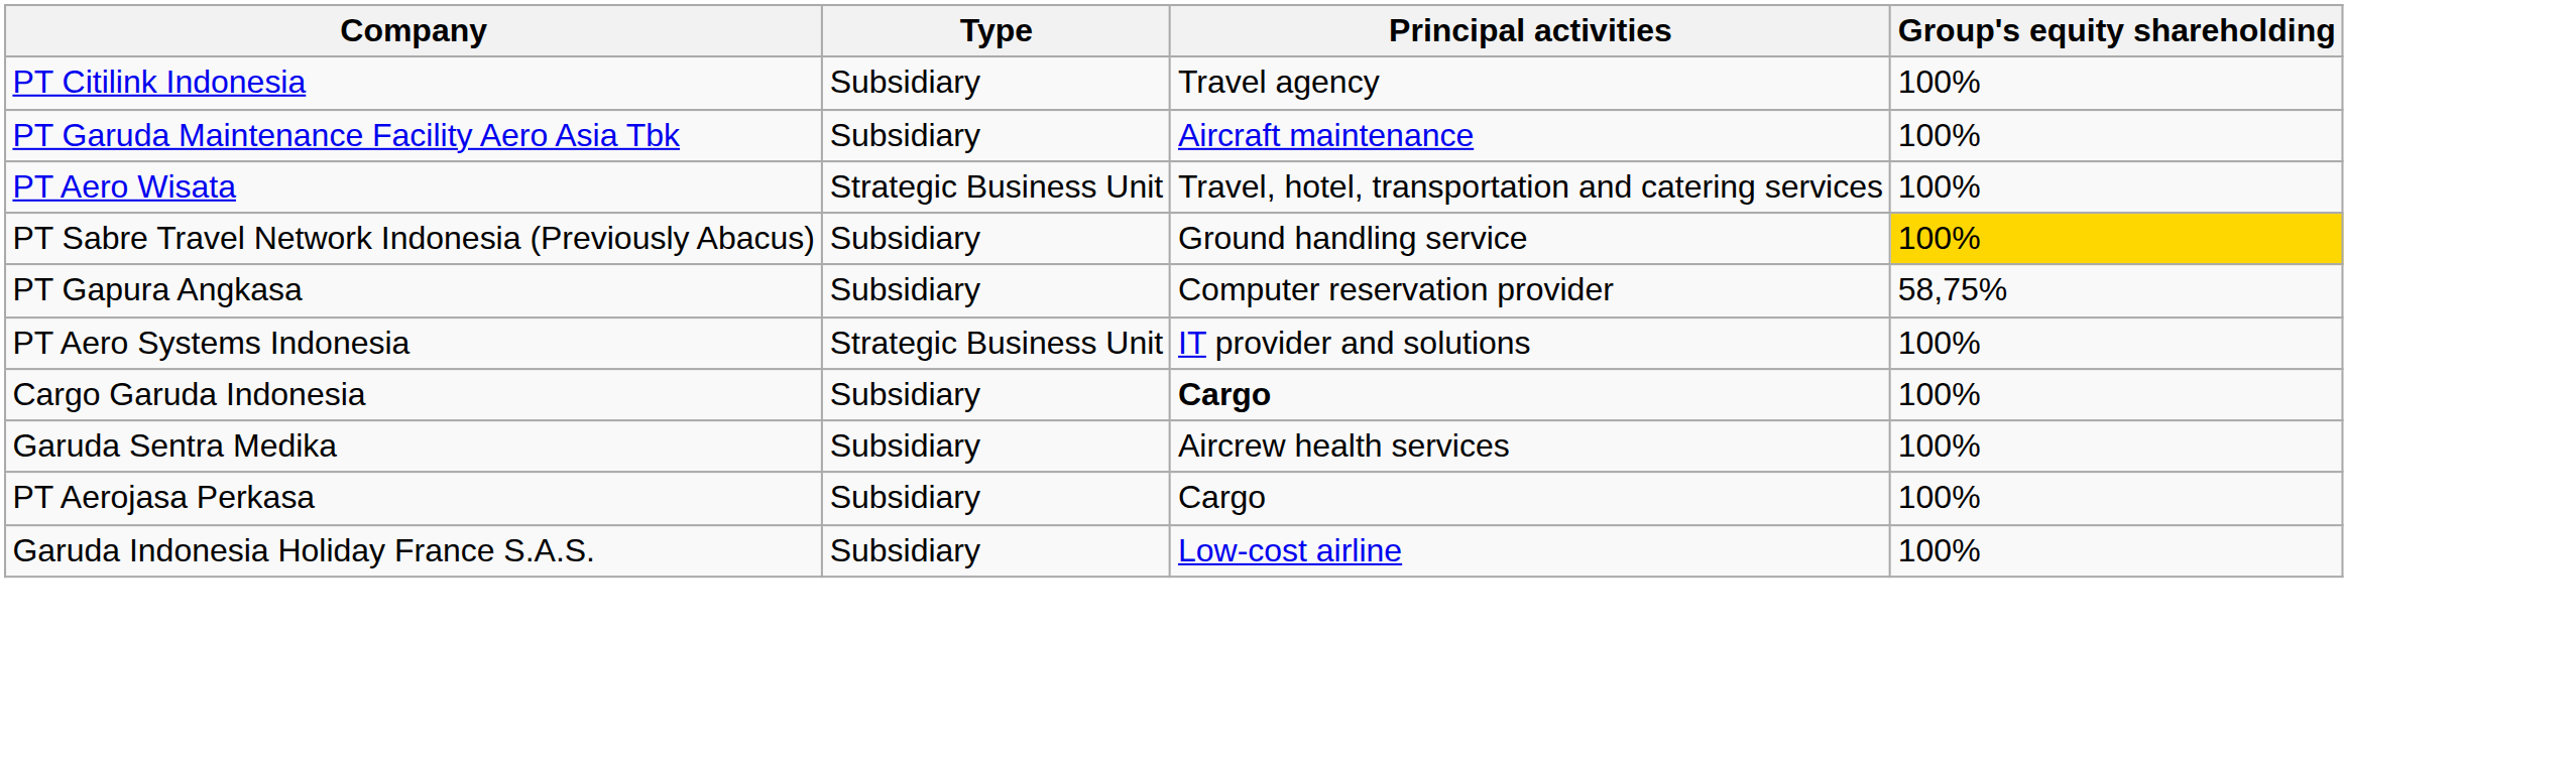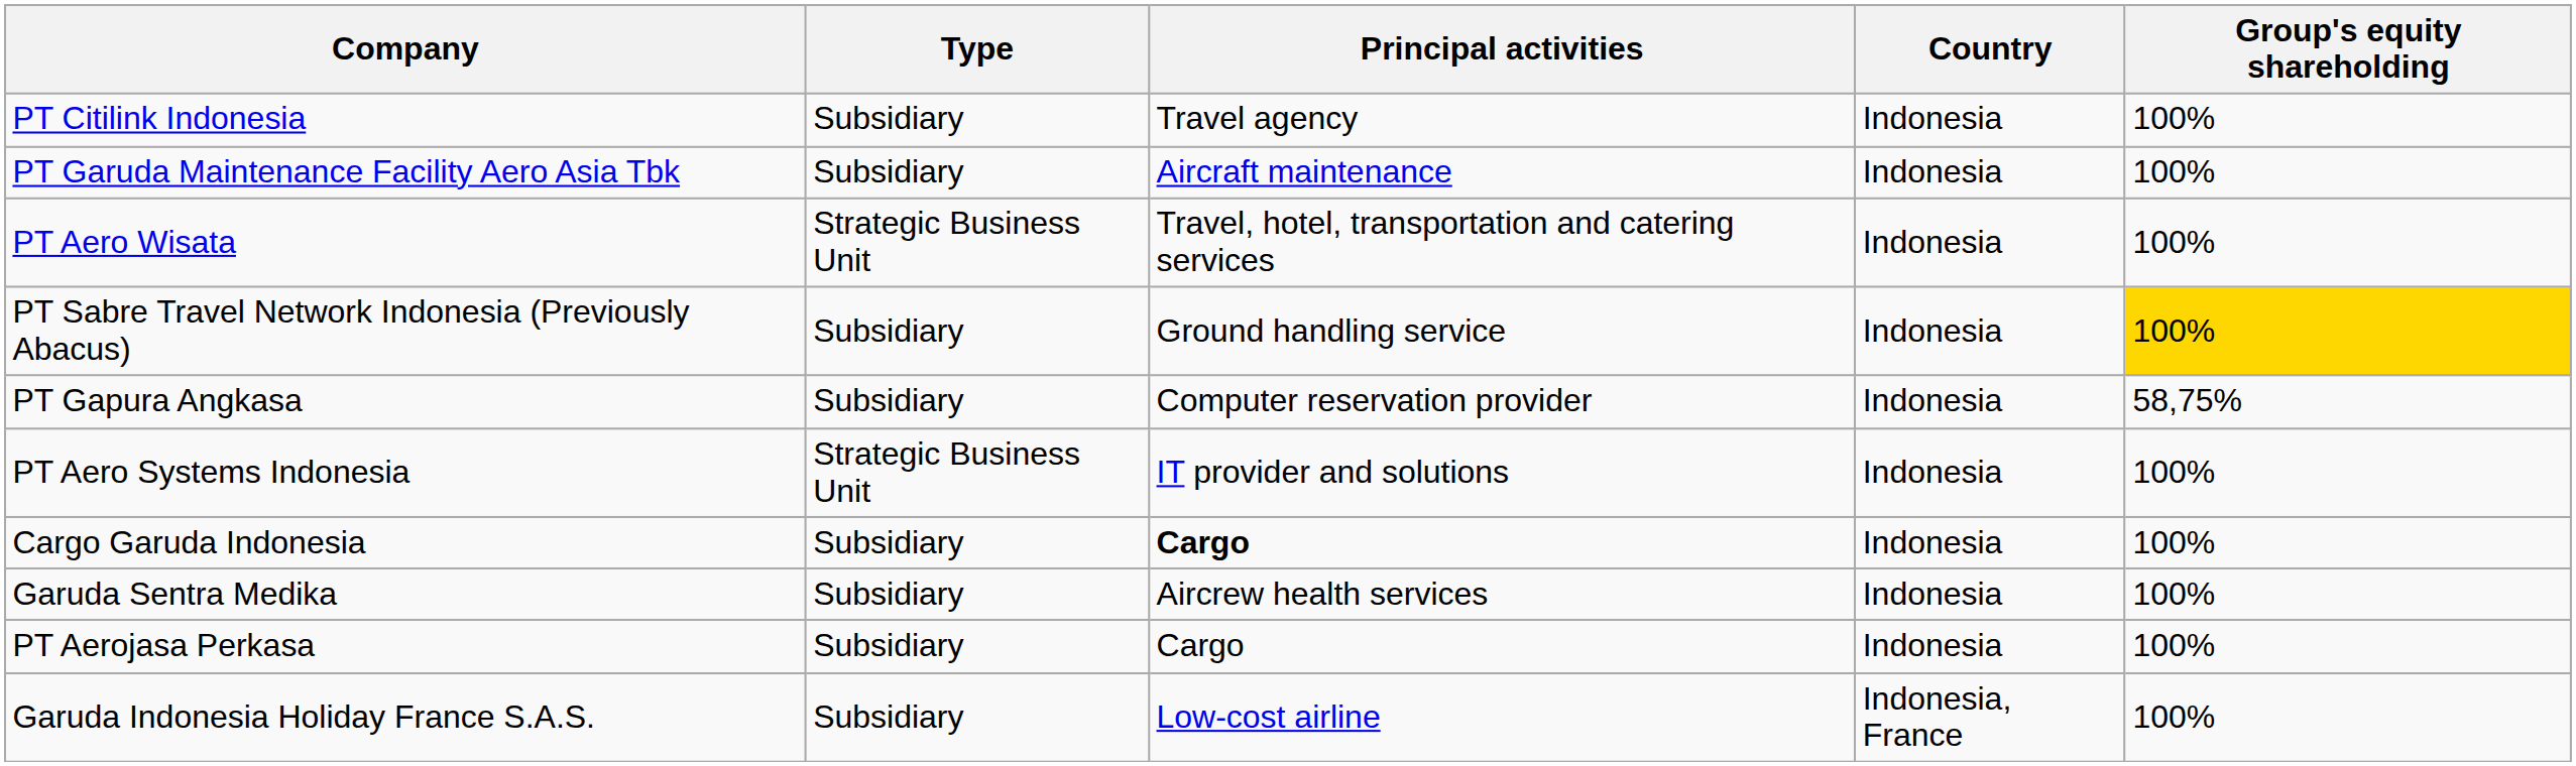 <table class="wikitable sortable toccolors" style="font-size:98%;">
 <tr>
 <th>Company</th>
 <th>Type</th>
 <th>Principal activities</th>
+<th>Country</th>
 <th>Group's equity shareholding</th>
 </tr>
 <tr>
 <td><a href='#'>PT Citilink Indonesia</a></td>
 <td>Subsidiary</td>
 <td>Travel agency</td>
+<td>Indonesia</td>
 <td>100%</td>
 </tr>
 <tr>
 <td><a href='#'>PT Garuda Maintenance Facility Aero Asia Tbk</a></td>
 <td>Subsidiary</td>
 <td><a href='#'>Aircraft maintenance</a></td>
+<td>Indonesia</td>
 <td>100%</td>
 </tr>
 <tr>
 <td><a href='#'>PT Aero Wisata</a></td>
 <td>Strategic Business Unit</td>
 <td>Travel, hotel, transportation and catering services</td>
+<td>Indonesia</td>
 <td>100%</td>
 </tr>
 <tr>
 <td>PT Sabre Travel Network Indonesia (Previously Abacus)</td>
 <td>Subsidiary</td>
 <td>Ground handling service</td>
+<td>Indonesia</td>
 <td style="background: gold;">100%</td>
 </tr>
 <tr>
 <td>PT Gapura Angkasa</td>
 <td>Subsidiary</td>
 <td>Computer reservation provider</td>
+<td>Indonesia</td>
 <td>58,75%</td>
 </tr>
 <tr>
 <td>PT Aero Systems Indonesia</td>
 <td>Strategic Business Unit</td>
 <td><a href='#'>IT</a> provider and solutions</td>
+<td>Indonesia</td>
 <td>100%</td>
 </tr>
 <tr>
 <td>Cargo Garuda Indonesia</td>
 <td>Subsidiary</td>
 <td><strong>Cargo</strong></td>
+<td>Indonesia</td>
 <td>100%</td>
 </tr>
 <tr>
 <td>Garuda Sentra Medika</td>
 <td>Subsidiary</td>
 <td>Aircrew health services</td>
+<td>Indonesia</td>
 <td>100%</td>
 </tr>
 <tr>
 <td>PT Aerojasa Perkasa</td>
 <td>Subsidiary</td>
 <td>Cargo</td>
+<td>Indonesia</td>
 <td>100%</td>
 </tr>
 <tr>
 <td>Garuda Indonesia Holiday France S.A.S.</td>
 <td>Subsidiary</td>
 <td><a href='#'>Low-cost airline</a></td>
+<td>Indonesia, France</td>
 <td>100%</td>
 </tr>
 </table>
